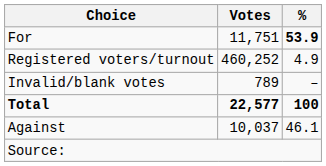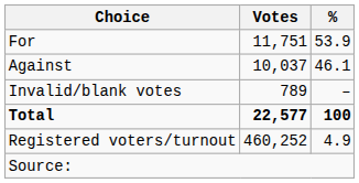 <table class=wikitable style=text-align:right>
 <tr>
 <th>Choice</th>
 <th>Votes</th>
 <th>%</th>
 </tr>
 <tr>
 <td align=left>For</td>
 <td>11,751</td>
-<td><strong>53.9</strong></td>
+<td>53.9</td>
 </tr>
 <tr>
-<td align=left>Registered voters/turnout</td>
-<td>460,252</td>
-<td>4.9</td>
+<td align=left>Against</td>
+<td>10,037</td>
+<td>46.1</td>
 </tr>
 <tr>
 <td align=left>Invalid/blank votes</td>
 <td>789</td>
 <td>–</td>
 </tr>
 <tr>
 <td align=left><strong>Total</strong></td>
 <td><strong>22,577</strong></td>
 <td><strong>100</strong></td>
 </tr>
 <tr>
-<td align=left>Against</td>
-<td>10,037</td>
-<td>46.1</td>
+<td align=left>Registered voters/turnout</td>
+<td>460,252</td>
+<td>4.9</td>
 </tr>
 <tr>
 <td align=left colspan=3>Source: </td>
 </tr>
 </table>
